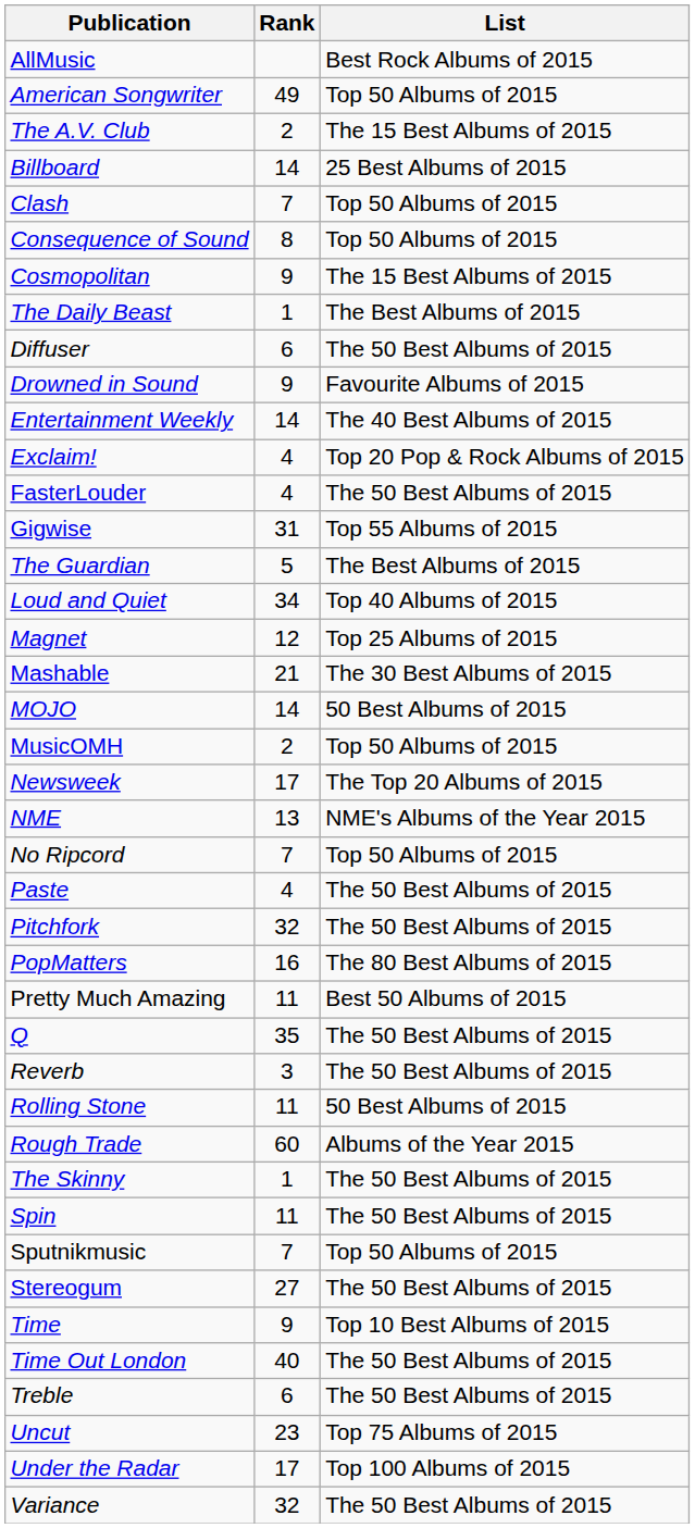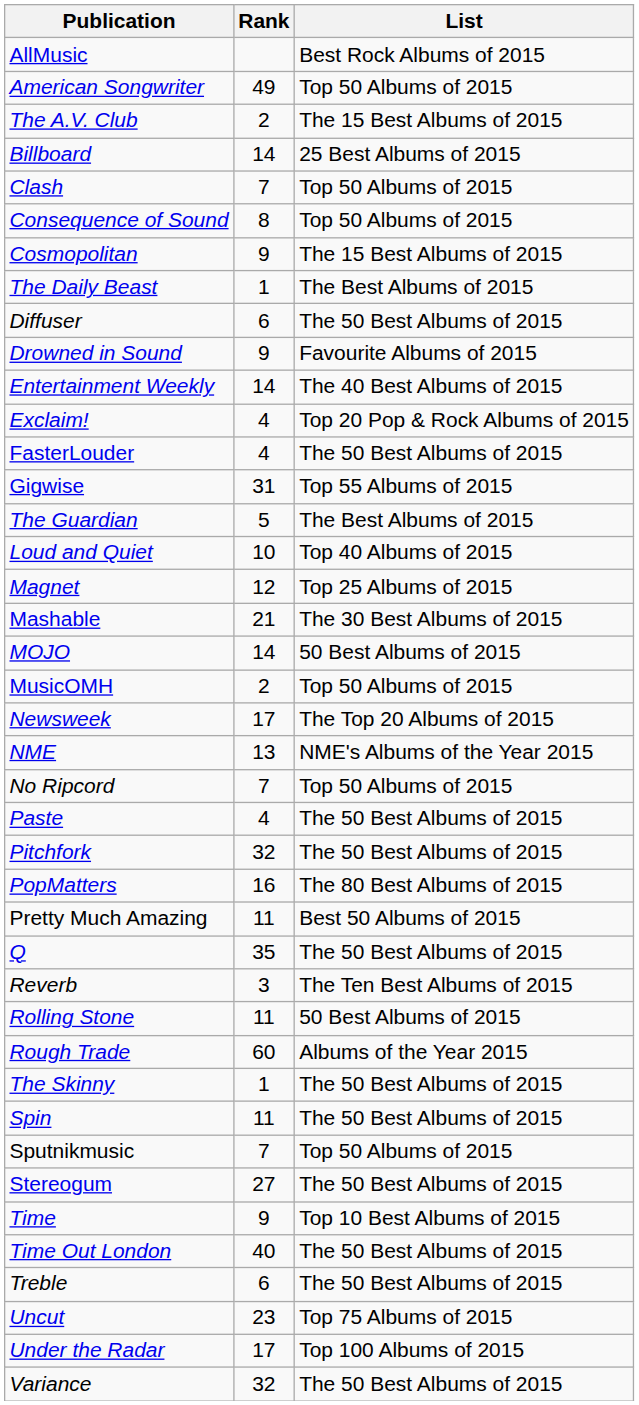 <table class="sortable wikitable">
 <tr>
 <th>Publication</th>
 <th>Rank</th>
 <th scope="col" class="unsortable">List</th>
 </tr>
 <tr Ad>
 <td><a href='#'>AllMusic</a></td>
 <td align=center></td>
 <td>Best Rock Albums of 2015</td>
 </tr>
 <tr Ad>
 <td><em><a href='#'>American Songwriter</a></em></td>
 <td align=center>49</td>
 <td>Top 50 Albums of 2015</td>
 </tr>
 <tr Ad>
 <td><em><a href='#'>The A.V. Club</a></em></td>
 <td align=center>2</td>
 <td>The 15 Best Albums of 2015</td>
 </tr>
 <tr Ad>
 <td><em><a href='#'>Billboard</a></em></td>
 <td align=center>14</td>
 <td>25 Best Albums of 2015</td>
 </tr>
 <tr Ad>
 <td><em><a href='#'>Clash</a></em></td>
 <td align=center>7</td>
 <td>Top 50 Albums of 2015</td>
 </tr>
 <tr Ad>
 <td><em><a href='#'>Consequence of Sound</a></em></td>
 <td align=center>8</td>
 <td>Top 50 Albums of 2015</td>
 </tr>
 <tr Ad>
 <td><em><a href='#'>Cosmopolitan</a></em></td>
 <td align=center>9</td>
 <td>The 15 Best Albums of 2015</td>
 </tr>
 <tr Ad>
 <td><em><a href='#'>The Daily Beast</a></em></td>
 <td align=center>1</td>
 <td>The Best Albums of 2015</td>
 </tr>
 <tr Ad>
 <td><em>Diffuser</em></td>
 <td align=center>6</td>
 <td>The 50 Best Albums of 2015</td>
 </tr>
 <tr Ad>
 <td><em><a href='#'>Drowned in Sound</a></em></td>
 <td align=center>9</td>
 <td>Favourite Albums of 2015</td>
 </tr>
 <tr Ad>
 <td><em><a href='#'>Entertainment Weekly</a></em></td>
 <td align=center>14</td>
 <td>The 40 Best Albums of 2015</td>
 </tr>
 <tr Ad>
 <td><em><a href='#'>Exclaim!</a></em></td>
 <td align=center>4</td>
 <td>Top 20 Pop & Rock Albums of 2015</td>
 </tr>
 <tr Ad>
 <td><a href='#'>FasterLouder</a></td>
 <td align=center>4</td>
 <td>The 50 Best Albums of 2015</td>
 </tr>
 <tr Ad>
 <td><a href='#'>Gigwise</a></td>
 <td align=center>31</td>
 <td>Top 55 Albums of 2015</td>
 </tr>
 <tr Ad>
 <td><em><a href='#'>The Guardian</a></em></td>
 <td align=center>5</td>
 <td>The Best Albums of 2015</td>
 </tr>
 <tr Ad>
 <td><em><a href='#'>Loud and Quiet</a></em></td>
-<td align=center>34</td>
+<td align=center>10</td>
 <td>Top 40 Albums of 2015</td>
 </tr>
 <tr Ad>
 <td><em><a href='#'>Magnet</a></em></td>
 <td align=center>12</td>
 <td>Top 25 Albums of 2015</td>
 </tr>
 <tr Ad>
 <td><a href='#'>Mashable</a></td>
 <td align=center>21</td>
 <td>The 30 Best Albums of 2015</td>
 </tr>
 <tr Ad>
 <td><em><a href='#'>MOJO</a></em></td>
 <td align=center>14</td>
 <td>50 Best Albums of 2015</td>
 </tr>
 <tr Ad>
 <td><a href='#'>MusicOMH</a></td>
 <td align=center>2</td>
 <td>Top 50 Albums of 2015</td>
 </tr>
 <tr Ad>
 <td><em><a href='#'>Newsweek</a></em></td>
 <td align=center>17</td>
 <td>The Top 20 Albums of 2015</td>
 </tr>
 <tr Ad>
 <td><em><a href='#'>NME</a></em></td>
 <td align=center>13</td>
 <td>NME's Albums of the Year 2015</td>
 </tr>
 <tr Ad>
 <td><em>No Ripcord</em></td>
 <td align=center>7</td>
 <td>Top 50 Albums of 2015</td>
 </tr>
 <tr Ad>
 <td><em><a href='#'>Paste</a></em></td>
 <td align=center>4</td>
 <td>The 50 Best Albums of 2015</td>
 </tr>
 <tr Ad>
 <td><em><a href='#'>Pitchfork</a></em></td>
 <td align=center>32</td>
 <td>The 50 Best Albums of 2015</td>
 </tr>
 <tr Ad>
 <td><em><a href='#'>PopMatters</a></em></td>
 <td align=center>16</td>
 <td>The 80 Best Albums of 2015</td>
 </tr>
 <tr Ad>
 <td>Pretty Much Amazing</td>
 <td align=center>11</td>
 <td>Best 50 Albums of 2015</td>
 </tr>
 <tr Ad>
 <td><em><a href='#'>Q</a></em></td>
 <td align=center>35</td>
 <td>The 50 Best Albums of 2015</td>
 </tr>
 <tr Ad>
 <td><em>Reverb</em></td>
 <td align=center>3</td>
-<td>The 50 Best Albums of 2015</td>
+<td>The Ten Best Albums of 2015</td>
 </tr>
 <tr Ad>
 <td><em><a href='#'>Rolling Stone</a></em></td>
 <td align=center>11</td>
 <td>50 Best Albums of 2015</td>
 </tr>
 <tr Ad>
 <td><em><a href='#'>Rough Trade</a></em></td>
 <td align=center>60</td>
 <td>Albums of the Year 2015</td>
 </tr>
 <tr Ad>
 <td><em><a href='#'>The Skinny</a></em></td>
 <td align=center>1</td>
 <td>The 50 Best Albums of 2015</td>
 </tr>
 <tr Ad>
 <td><em><a href='#'>Spin</a></em></td>
 <td align=center>11</td>
 <td>The 50 Best Albums of 2015</td>
 </tr>
 <tr Ad>
 <td>Sputnikmusic</td>
 <td align=center>7</td>
 <td>Top 50 Albums of 2015</td>
 </tr>
 <tr Ad>
 <td><a href='#'>Stereogum</a></td>
 <td align=center>27</td>
 <td>The 50 Best Albums of 2015</td>
 </tr>
 <tr Ad>
 <td><em><a href='#'>Time</a></em></td>
 <td align=center>9</td>
 <td>Top 10 Best Albums of 2015</td>
 </tr>
 <tr Ad>
 <td><em><a href='#'>Time Out London</a></em></td>
 <td align=center>40</td>
 <td>The 50 Best Albums of 2015</td>
 </tr>
 <tr Ad>
 <td><em>Treble</em></td>
 <td align=center>6</td>
 <td>The 50 Best Albums of 2015</td>
 </tr>
 <tr Ad>
 <td><em><a href='#'>Uncut</a></em></td>
 <td align=center>23</td>
 <td>Top 75 Albums of 2015</td>
 </tr>
 <tr Ad>
 <td><em><a href='#'>Under the Radar</a></em></td>
 <td align=center>17</td>
 <td>Top 100 Albums of 2015</td>
 </tr>
 <tr Ad>
 <td><em>Variance</em></td>
 <td align=center>32</td>
 <td>The 50 Best Albums of 2015</td>
 </tr>
 </table>
